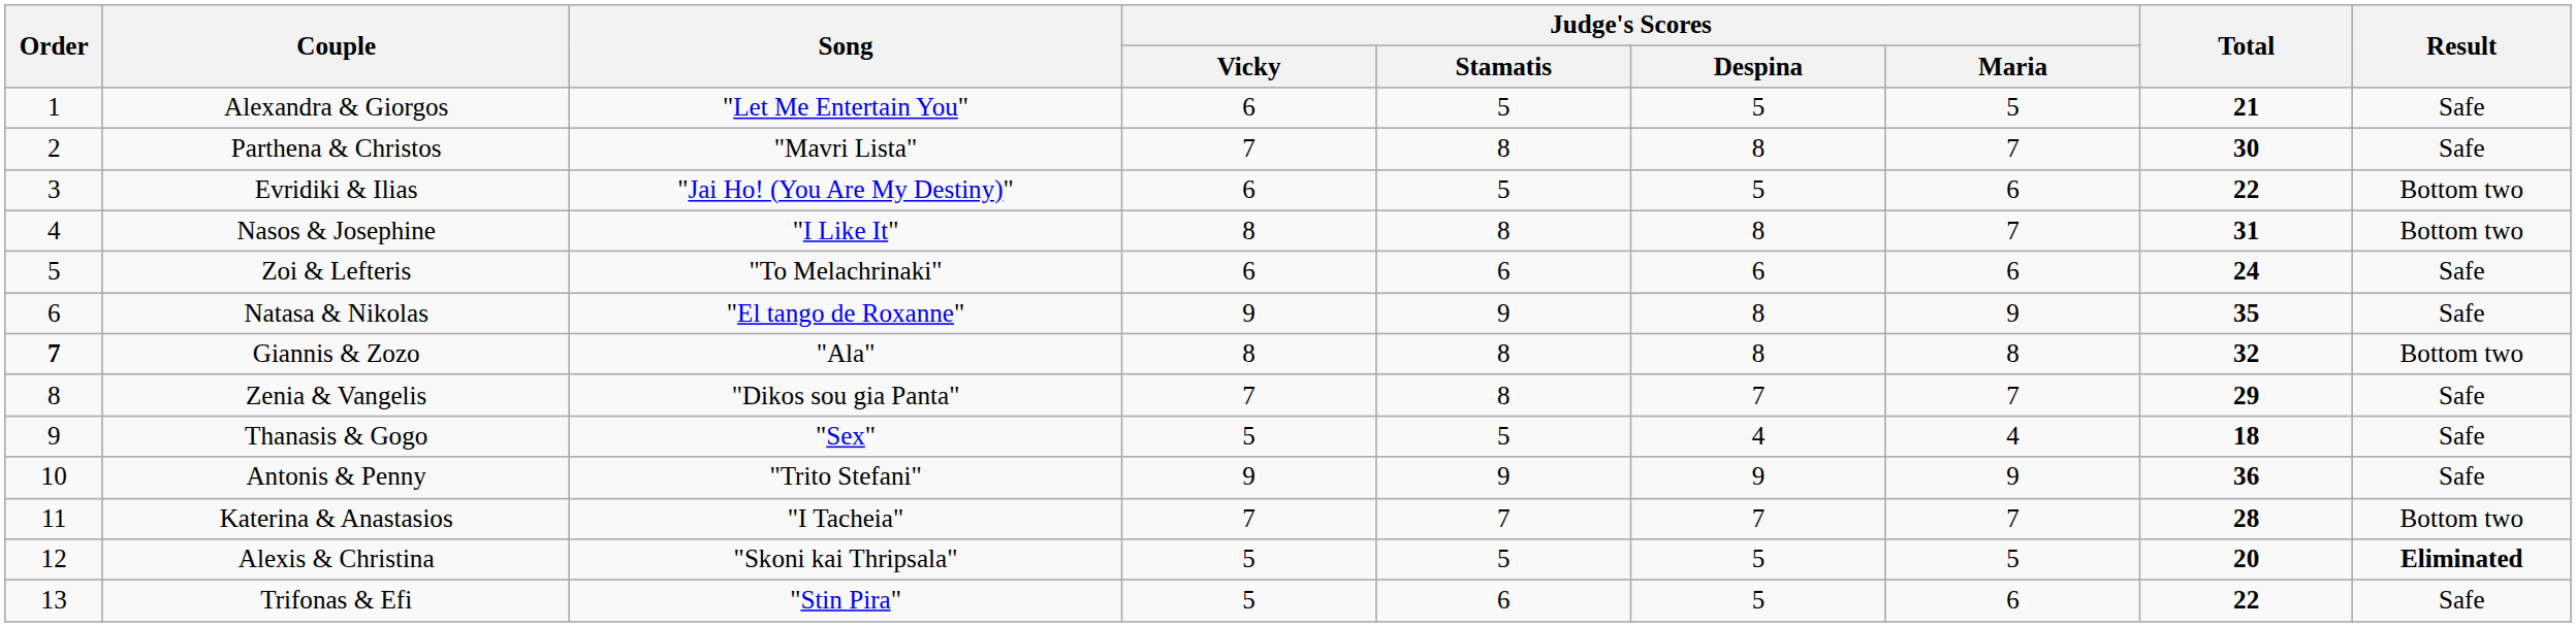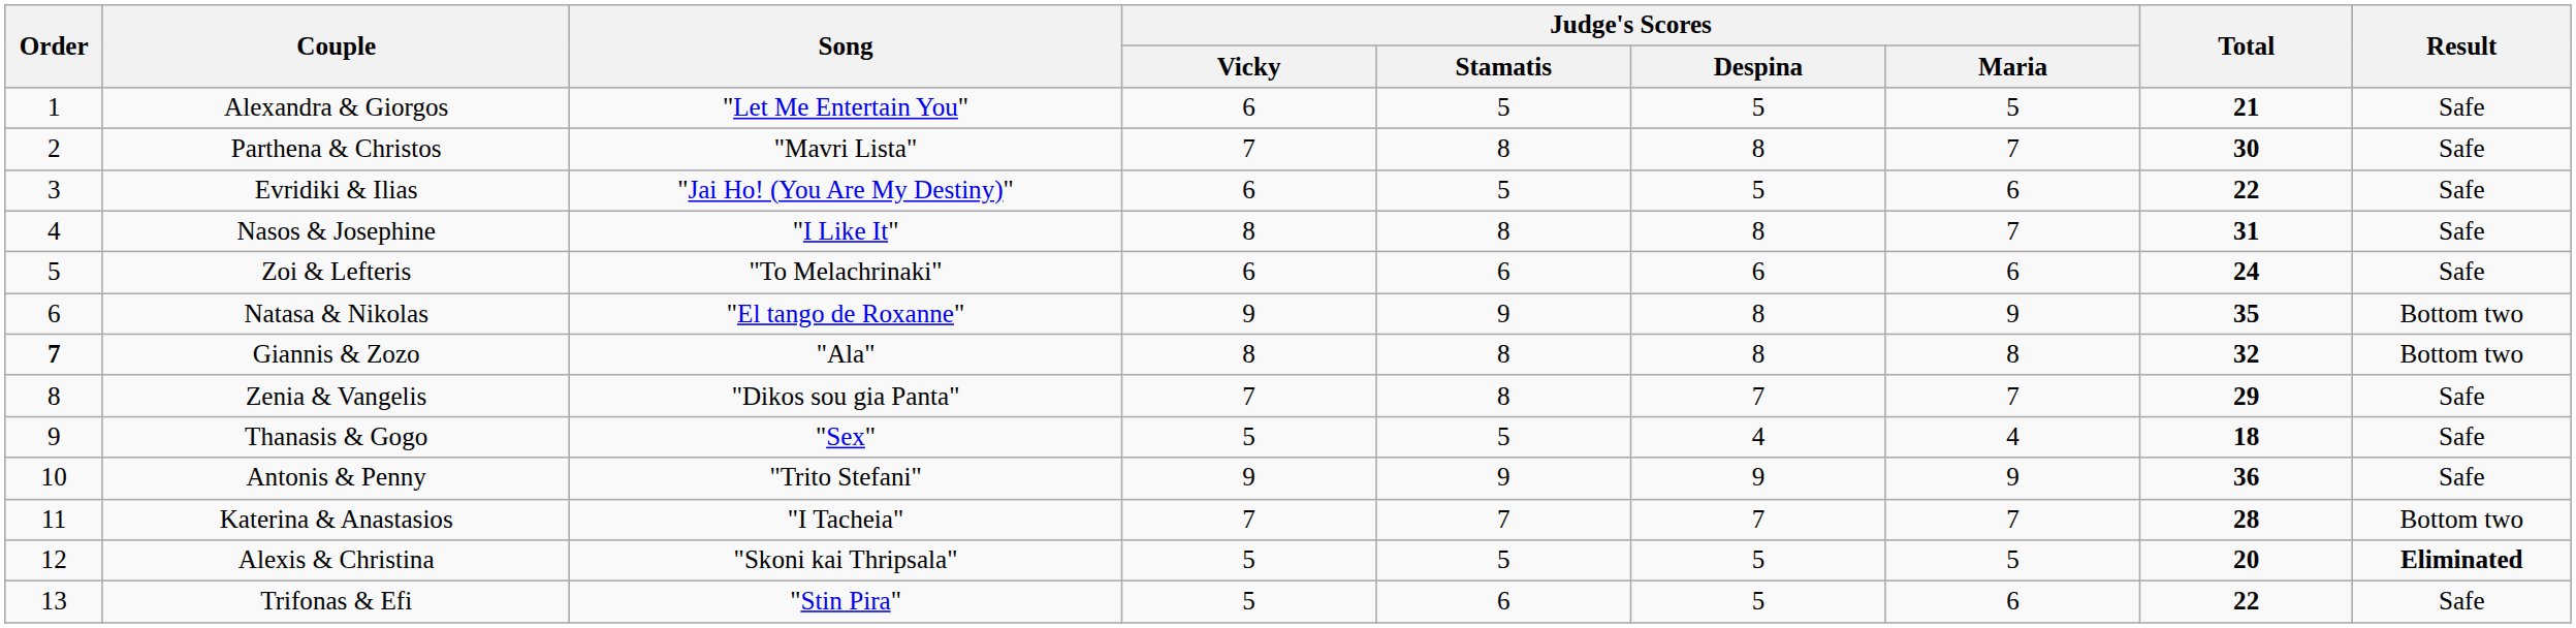 <table class="wikitable sortable center" style="text-align:center; width:100%;">
 <tr>
 <th rowspan="2" style="width:01%;">Order</th>
 <th rowspan="2" style="width:11%;">Couple</th>
 <th rowspan="2" style="width:13%;">Song</th>
 <th colspan="4" style="width:24%;">Judge's Scores</th>
 <th rowspan="2" style="width:05%;">Total</th>
 <th rowspan="2" style="width:05%;">Result</th>
 </tr>
 <tr>
 <th style="width:06%;">Vicky</th>
 <th style="width:06%;">Stamatis</th>
 <th style="width:06%;">Despina</th>
 <th style="width:06%;">Maria</th>
 </tr>
 <tr>
 <td>1</td>
 <td>Alexandra & Giorgos</td>
 <td>"<a href='#'>Let Me Entertain You</a>"</td>
 <td>6</td>
 <td>5</td>
 <td>5</td>
 <td>5</td>
 <td><strong>21</strong></td>
 <td>Safe</td>
 </tr>
 <tr>
 <td>2</td>
 <td>Parthena & Christos</td>
 <td>"Mavri Lista"</td>
 <td>7</td>
 <td>8</td>
 <td>8</td>
 <td>7</td>
 <td><strong>30</strong></td>
 <td>Safe</td>
 </tr>
 <tr>
 <td>3</td>
 <td>Evridiki & Ilias</td>
 <td>"<a href='#'>Jai Ho! (You Are My Destiny)</a>"</td>
 <td>6</td>
 <td>5</td>
 <td>5</td>
 <td>6</td>
 <td><strong>22</strong></td>
-<td>Bottom two</td>
+<td>Safe</td>
 </tr>
 <tr>
 <td>4</td>
 <td>Nasos & Josephine</td>
 <td>"<a href='#'>I Like It</a>"</td>
 <td>8</td>
 <td>8</td>
 <td>8</td>
 <td>7</td>
 <td><strong>31</strong></td>
-<td>Bottom two</td>
+<td>Safe</td>
 </tr>
 <tr>
 <td>5</td>
 <td>Zoi & Lefteris</td>
 <td>"To Melachrinaki"</td>
 <td>6</td>
 <td>6</td>
 <td>6</td>
 <td>6</td>
 <td><strong>24</strong></td>
 <td>Safe</td>
 </tr>
 <tr>
 <td>6</td>
 <td>Natasa & Nikolas</td>
 <td>"<a href='#'>El tango de Roxanne</a>"</td>
 <td>9</td>
 <td>9</td>
 <td>8</td>
 <td>9</td>
 <td><strong>35</strong></td>
-<td>Safe</td>
+<td>Bottom two</td>
 </tr>
 <tr>
 <td><strong>7</strong></td>
 <td>Giannis & Zozo</td>
 <td>"Ala"</td>
 <td>8</td>
 <td>8</td>
 <td>8</td>
 <td>8</td>
 <td><strong>32</strong></td>
 <td>Bottom two</td>
 </tr>
 <tr>
 <td>8</td>
 <td>Zenia & Vangelis</td>
 <td>"Dikos sou gia Panta"</td>
 <td>7</td>
 <td>8</td>
 <td>7</td>
 <td>7</td>
 <td><strong>29</strong></td>
 <td>Safe</td>
 </tr>
 <tr>
 <td>9</td>
 <td>Thanasis & Gogo</td>
 <td>"<a href='#'>Sex</a>"</td>
 <td>5</td>
 <td>5</td>
 <td>4</td>
 <td>4</td>
 <td><strong>18</strong></td>
 <td>Safe</td>
 </tr>
 <tr>
 <td>10</td>
 <td>Antonis & Penny</td>
 <td>"Trito Stefani"</td>
 <td>9</td>
 <td>9</td>
 <td>9</td>
 <td>9</td>
 <td><strong>36</strong></td>
 <td>Safe</td>
 </tr>
 <tr>
 <td>11</td>
 <td>Katerina & Anastasios</td>
 <td>"I Tacheia"</td>
 <td>7</td>
 <td>7</td>
 <td>7</td>
 <td>7</td>
 <td><strong>28</strong></td>
 <td>Bottom two</td>
 </tr>
 <tr>
 <td>12</td>
 <td>Alexis & Christina</td>
 <td>"Skoni kai Thripsala"</td>
 <td>5</td>
 <td>5</td>
 <td>5</td>
 <td>5</td>
 <td><strong>20</strong></td>
 <td><strong>Eliminated</strong></td>
 </tr>
 <tr>
 <td>13</td>
 <td>Trifonas & Efi</td>
 <td>"<a href='#'>Stin Pira</a>"</td>
 <td>5</td>
 <td>6</td>
 <td>5</td>
 <td>6</td>
 <td><strong>22</strong></td>
 <td>Safe</td>
 </tr>
 </table>
